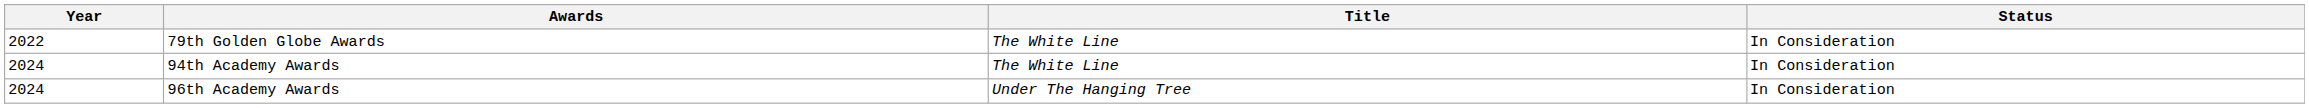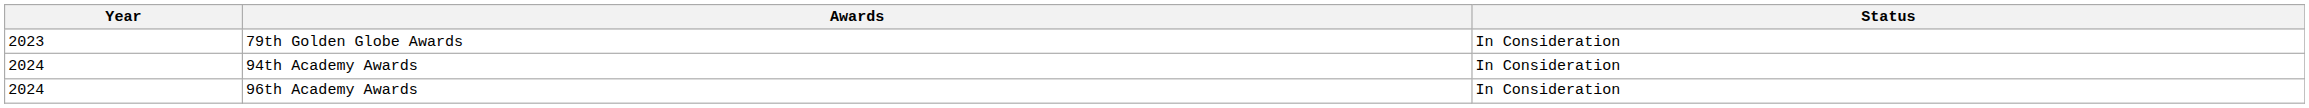 <table class="wikitable" style="width:100%; margin:auto; background:#fff;">
 <tr>
 <th>Year</th>
 <th>Awards</th>
-<th>Title</th>
 <th>Status</th>
 </tr>
 <tr>
-<td>2022</td>
+<td>2023</td>
 <td>79th Golden Globe Awards</td>
-<td><em>The White Line</em></td>
 <td>In Consideration</td>
 </tr>
 <tr>
 <td>2024</td>
 <td>94th Academy Awards</td>
-<td><em>The White Line</em></td>
 <td>In Consideration</td>
 </tr>
 <tr>
 <td>2024</td>
 <td>96th Academy Awards</td>
-<td><em>Under The Hanging Tree</em></td>
 <td>In Consideration</td>
 </tr>
 </table>
